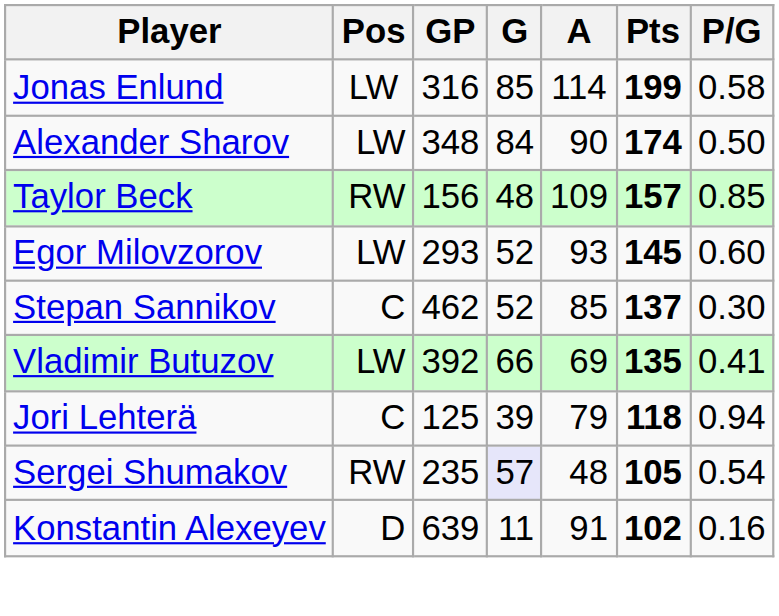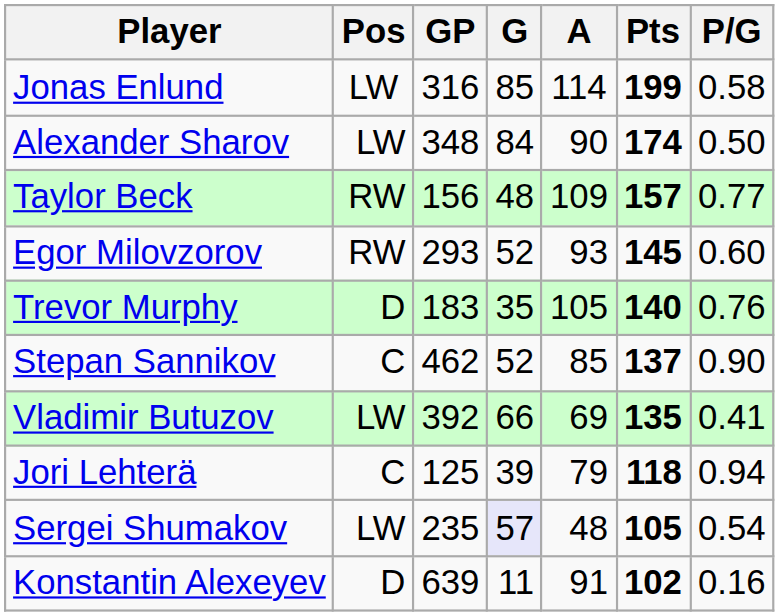 <table class="wikitable">
 <tr>
 <th>Player</th>
 <th>Pos</th>
 <th>GP</th>
 <th>G</th>
 <th>A</th>
 <th>Pts</th>
 <th>P/G</th>
 </tr>
 <tr style="text-align:center;">
 <td align="left"> <a href='#'>Jonas Enlund</a></td>
 <td>LW</td>
 <td>316</td>
 <td>85</td>
 <td>114</td>
 <td><strong>199</strong></td>
 <td>0.58</td>
 </tr>
 <tr style="text-align:right;">
 <td align="left"> <a href='#'>Alexander Sharov</a></td>
 <td>LW</td>
 <td>348</td>
 <td>84</td>
 <td>90</td>
 <td><strong>174</strong></td>
 <td>0.50</td>
 </tr>
 <tr style="text-align:right;"  bgcolor="#cfc">
 <td align="left"> <a href='#'>Taylor Beck</a></td>
 <td>RW</td>
 <td>156</td>
 <td>48</td>
 <td>109</td>
 <td><strong>157</strong></td>
-<td>0.85</td>
+<td>0.77</td>
 </tr>
 <tr style="text-align:right;">
 <td align="left"> <a href='#'>Egor Milovzorov</a></td>
-<td>LW</td>
+<td>RW</td>
 <td>293</td>
 <td>52</td>
 <td>93</td>
 <td><strong>145</strong></td>
 <td>0.60</td>
+</tr>
+<tr style="text-align:right;"  bgcolor="#cfc">
+<td align="left"> <a href='#'>Trevor Murphy</a></td>
+<td>D</td>
+<td>183</td>
+<td>35</td>
+<td>105</td>
+<td><strong>140</strong></td>
+<td>0.76</td>
 </tr>
 <tr style="text-align:right;">
 <td align="left"> <a href='#'>Stepan Sannikov</a></td>
 <td>C</td>
 <td>462</td>
 <td>52</td>
 <td>85</td>
 <td><strong>137</strong></td>
-<td>0.30</td>
+<td>0.90</td>
 </tr>
 <tr style="text-align:right;"  bgcolor="#cfc">
 <td align="left"> <a href='#'>Vladimir Butuzov</a></td>
 <td>LW</td>
 <td>392</td>
 <td>66</td>
 <td>69</td>
 <td><strong>135</strong></td>
 <td>0.41</td>
 </tr>
 <tr style="text-align:right;">
 <td align="left"> <a href='#'>Jori Lehterä</a></td>
 <td>C</td>
 <td>125</td>
 <td>39</td>
 <td>79</td>
 <td><strong>118</strong></td>
 <td>0.94</td>
 </tr>
 <tr style="text-align:right;">
 <td align="left"> <a href='#'>Sergei Shumakov</a></td>
-<td>RW</td>
+<td>LW</td>
 <td>235</td>
 <td style="background: lavender;">57</td>
 <td>48</td>
 <td><strong>105</strong></td>
 <td>0.54</td>
 </tr>
 <tr style="text-align:right;">
 <td align="left"> <a href='#'>Konstantin Alexeyev</a></td>
 <td>D</td>
 <td>639</td>
 <td>11</td>
 <td>91</td>
 <td><strong>102</strong></td>
 <td>0.16</td>
 </tr>
 </table>
